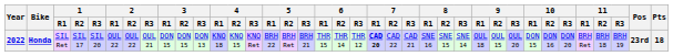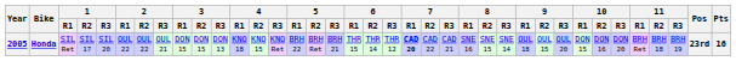 <table class="wikitable" style="text-align:center; font-size:85%">
 <tr>
 <th valign="middle" rowspan=2>Year</th>
 <th valign="middle" rowspan=2>Bike</th>
 <th colspan=3>1</th>
 <th colspan=3>2</th>
 <th colspan=3>3</th>
 <th colspan=3>4</th>
 <th colspan=3>5</th>
 <th colspan=3>6</th>
 <th colspan=3>7</th>
 <th colspan=3>8</th>
 <th colspan=3>9</th>
 <th colspan=3>10</th>
 <th colspan=3>11</th>
 <th rowspan=2>Pos</th>
 <th rowspan=2>Pts</th>
 </tr>
 <tr>
 <th>R1</th>
 <th>R2</th>
 <th>R3</th>
 <th>R1</th>
 <th>R2</th>
 <th>R3</th>
 <th>R1</th>
 <th>R2</th>
 <th>R3</th>
 <th>R1</th>
 <th>R2</th>
 <th>R3</th>
 <th>R1</th>
 <th>R2</th>
 <th>R3</th>
 <th>R1</th>
 <th>R2</th>
 <th>R3</th>
 <th>R1</th>
 <th>R2</th>
 <th>R3</th>
 <th>R1</th>
 <th>R2</th>
 <th>R3</th>
 <th>R1</th>
 <th>R2</th>
 <th>R3</th>
 <th>R1</th>
 <th>R2</th>
 <th>R3</th>
 <th>R1</th>
 <th>R2</th>
 <th>R3</th>
 </tr>
 <tr>
-<th><a href='#'>2022</a></th>
+<th><a href='#'>2005</a></th>
 <th><a href='#'>Honda</a></th>
 <td style="background:#EFCFFF;"><a href='#'>SIL</a><br><small>Ret</small></td>
 <td style="background:#cfcfff;"><a href='#'>SIL</a><br><small>17</small></td>
 <td style="background:#CFCFFF;"><a href='#'>SIL</a><br><small>20</small></td>
 <td style="background:#CFCFFF;"><a href='#'>OUL</a><br><small>22</small></td>
 <td style="background:#cfcfff;"><a href='#'>OUL</a><br><small>22</small></td>
 <td style="background:#dfffdf;"><a href='#'>OUL</a><br><small>21</small></td>
 <td style="background:#DFFFDF;"><a href='#'>DON</a><br><small>15</small></td>
 <td style="background:#DFFFDF;"><a href='#'>DON</a><br><small>15</small></td>
 <td style="background:#DFFFDF;"><a href='#'>DON</a><br><small>13</small></td>
 <td style="background:#CFCFFF;"><a href='#'>KNO</a><br><small>18</small></td>
 <td style="background:#DFFFDF;"><a href='#'>KNO</a><br><small>15</small></td>
 <td style="background:#EFCFFF;"><a href='#'>KNO</a><br><small>Ret</small></td>
 <td style="background:#CFCFFF;"><a href='#'>BRH</a><br><small>22</small></td>
 <td style="background:#EFCFFF;"><a href='#'>BRH</a><br><small>Ret</small></td>
 <td style="background:#CFCFFF;"><a href='#'>BRH</a><br><small>21</small></td>
 <td style="background:#DFFFDF;"><a href='#'>THR</a><br><small>15</small></td>
 <td style="background:#DFFFDF;"><a href='#'>THR</a><br><small>14</small></td>
 <td style="background:#DFFFDF;"><a href='#'>THR</a><br><small>12</small></td>
 <td style="background:#CFCFFF;"><strong><a href='#'>CAD</a><br><small>20</small></strong></td>
 <td style="background:#CFCFFF;"><a href='#'>CAD</a><br><small>22</small></td>
 <td style="background:#CFCFFF;"><a href='#'>CAD</a><br><small>21</small></td>
 <td style="background:#CFCFFF;"><a href='#'>SNE</a><br><small>16</small></td>
 <td style="background:#DFFFDF;"><a href='#'>SNE</a><br><small>15</small></td>
 <td style="background:#DFFFDF;"><a href='#'>SNE</a><br><small>14</small></td>
 <td style="background:#CFCFFF;"><a href='#'>OUL</a><br><small>18</small></td>
 <td style="background:#DFFFDF;"><a href='#'>OUL</a><br><small>15</small></td>
 <td style="background:#CFCFFF;"><a href='#'>OUL</a><br><small>20</small></td>
 <td style="background:#DFFFDF;"><a href='#'>DON</a><br><small>15</small></td>
 <td style="background:#CFCFFF;"><a href='#'>DON</a><br><small>16</small></td>
 <td style="background:#CFCFFF;"><a href='#'>DON</a><br><small>20</small></td>
 <td style="background:#EFCFFF;"><a href='#'>BRH</a><br><small>Ret</small></td>
 <td style="background:#CFCFFF;"><a href='#'>BRH</a><br><small>18</small></td>
 <td style="background:#CFCFFF;"><a href='#'>BRH</a><br><small>19</small></td>
 <th style="background:#;">23rd</th>
-<th style="background:#;">18</th>
+<th style="background:#;">16</th>
 </tr>
 </table>
